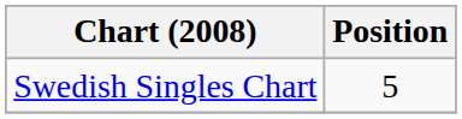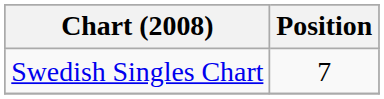 <table class="wikitable sortable">
 <tr>
 <th>Chart (2008)</th>
 <th>Position</th>
 </tr>
 <tr>
 <td><a href='#'>Swedish Singles Chart</a></td>
-<td align="center">5</td>
+<td align="center">7</td>
 </tr>
 <tr>
 </tr>
 </table>
